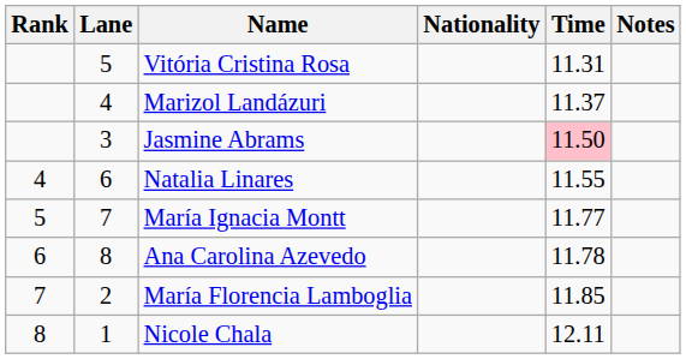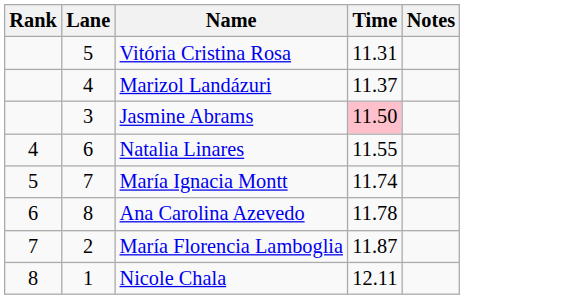 <table class="wikitable sortable" style="text-align:center">
 <tr>
 <th>Rank</th>
 <th>Lane</th>
 <th>Name</th>
-<th>Nationality</th>
 <th>Time</th>
 <th>Notes</th>
 </tr>
 <tr>
 <td></td>
 <td>5</td>
 <td align=left><a href='#'>Vitória Cristina Rosa</a></td>
-<td align=left></td>
 <td>11.31</td>
 <td></td>
 </tr>
 <tr>
 <td></td>
 <td>4</td>
 <td align=left><a href='#'>Marizol Landázuri</a></td>
-<td align=left></td>
 <td>11.37</td>
 <td></td>
 </tr>
 <tr>
 <td></td>
 <td>3</td>
 <td align=left><a href='#'>Jasmine Abrams</a></td>
-<td align=left></td>
 <td style="background: pink;">11.50</td>
 <td></td>
 </tr>
 <tr>
 <td>4</td>
 <td>6</td>
 <td align=left><a href='#'>Natalia Linares</a></td>
-<td align=left></td>
 <td>11.55</td>
 <td></td>
 </tr>
 <tr>
 <td>5</td>
 <td>7</td>
 <td align=left><a href='#'>María Ignacia Montt</a></td>
-<td align=left></td>
-<td>11.77</td>
+<td>11.74</td>
 <td></td>
 </tr>
 <tr>
 <td>6</td>
 <td>8</td>
 <td align=left><a href='#'>Ana Carolina Azevedo</a></td>
-<td align=left></td>
 <td>11.78</td>
 <td></td>
 </tr>
 <tr>
 <td>7</td>
 <td>2</td>
 <td align=left><a href='#'>María Florencia Lamboglia</a></td>
-<td align=left></td>
-<td>11.85</td>
+<td>11.87</td>
 <td></td>
 </tr>
 <tr>
 <td>8</td>
 <td>1</td>
 <td align=left><a href='#'>Nicole Chala</a></td>
-<td align=left></td>
 <td>12.11</td>
 <td></td>
 </tr>
 </table>
